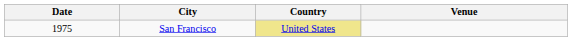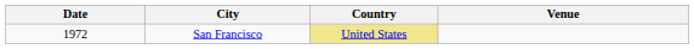 <table class="wikitable sortable plainrowheaders" style="text-align:center;">
 <tr>
 <th scope="col" style="width:11em;">Date</th>
 <th scope="col" style="width:13em;">City</th>
 <th scope="col" style="width:10em;">Country</th>
 <th scope="col" style="width:20em;">Venue</th>
 </tr>
 <tr>
-<td>1975</td>
+<td>1972</td>
 <td><a href='#'>San Francisco</a></td>
 <td style="background: khaki;"><a href='#'>United States</a></td>
 <td></td>
 </tr>
 </table>
